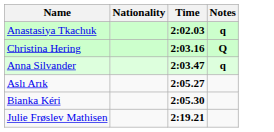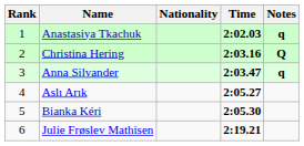 <table class="wikitable sortable" style="text-align:center">
 <tr>
+<th>Rank</th>
 <th>Name</th>
 <th>Nationality</th>
 <th>Time</th>
 <th>Notes</th>
 </tr>
 <tr bgcolor=ccffcc>
+<td>1</td>
 <td align=left><a href='#'>Anastasiya Tkachuk</a></td>
 <td align=left></td>
 <td><strong>2:02.03</strong></td>
 <td><strong>q</strong></td>
 </tr>
 <tr bgcolor=ccffcc>
+<td>2</td>
 <td align=left><a href='#'>Christina Hering</a></td>
 <td align=left></td>
 <td><strong>2:03.16</strong></td>
 <td><strong>Q</strong></td>
 </tr>
 <tr bgcolor=ddffdd>
+<td>3</td>
 <td align=left><a href='#'>Anna Silvander</a></td>
 <td align=left></td>
 <td><strong>2:03.47</strong></td>
 <td><strong>q</strong></td>
 </tr>
 <tr>
+<td>4</td>
 <td align=left><a href='#'>Aslı Arık</a></td>
 <td align=left></td>
 <td><strong>2:05.27</strong></td>
 <td></td>
 </tr>
 <tr>
+<td>5</td>
 <td align=left><a href='#'>Bianka Kéri</a></td>
 <td align=left></td>
 <td><strong>2:05.30</strong></td>
 <td></td>
 </tr>
 <tr>
+<td>6</td>
 <td align=left><a href='#'>Julie Frøslev Mathisen</a></td>
 <td align=left></td>
 <td><strong>2:19.21</strong></td>
 <td></td>
 </tr>
 </table>
